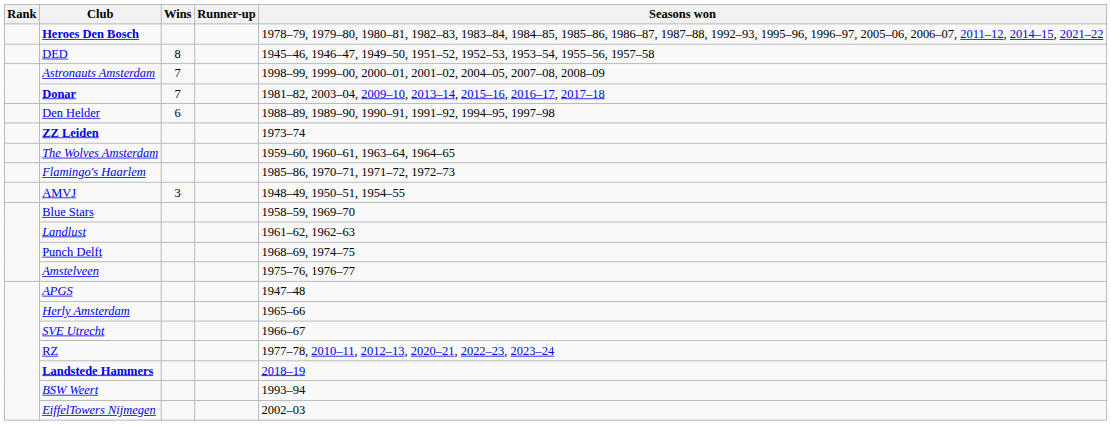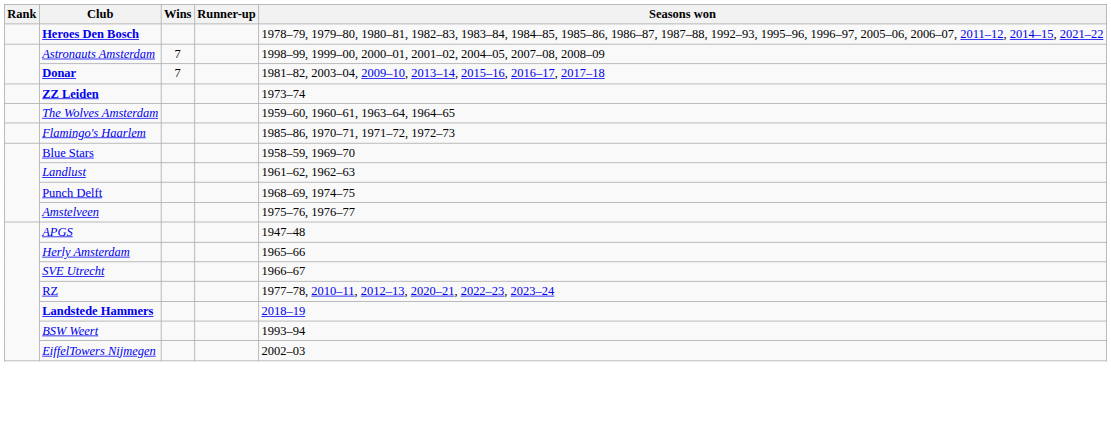 <table class="wikitable sortable plainrowheaders" style="text-align:left">
 <tr>
 <th>Rank</th>
 <th scope="col">Club</th>
 <th scope="col">Wins</th>
 <th>Runner-up</th>
 <th scope="col">Seasons won</th>
 </tr>
 <tr>
 <td></td>
 <td scope="row"><strong><a href='#'>Heroes Den Bosch</a> </strong></td>
 <td></td>
 <td></td>
 <td>1978–79, 1979–80, 1980–81, 1982–83, 1983–84, 1984–85, 1985–86, 1986–87, 1987–88, 1992–93, 1995–96, 1996–97, 2005–06, 2006–07, <a href='#'>2011–12</a>, <a href='#'>2014–15</a>, <a href='#'>2021–22</a></td>
 </tr>
 <tr>
-<td></td>
-<td scope="row"><a href='#'>DED</a></td>
-<td align="center">8</td>
-<td></td>
-<td>1945–46, 1946–47, 1949–50, 1951–52, 1952–53, 1953–54, 1955–56, 1957–58</td>
-</tr>
-<tr>
 <td rowspan="2"></td>
 <td scope="row"><a href='#'><em>Astronauts Amsterdam</em></a></td>
 <td align="center">7</td>
 <td></td>
 <td>1998–99, 1999–00, 2000–01, 2001–02, 2004–05, 2007–08, 2008–09</td>
 </tr>
 <tr>
 <td scope="row"><strong><a href='#'>Donar</a></strong></td>
 <td align="center">7</td>
 <td></td>
 <td>1981–82, 2003–04, <a href='#'>2009–10</a>, <a href='#'>2013–14</a>, <a href='#'>2015–16</a>, <a href='#'>2016–17</a>, <a href='#'>2017–18</a></td>
-</tr>
-<tr>
-<td></td>
-<td scope="row"><a href='#'>Den Helder</a></td>
-<td align="center">6</td>
-<td></td>
-<td>1988–89, 1989–90, 1990–91, 1991–92, 1994–95, 1997–98</td>
 </tr>
 <tr>
 <td></td>
 <td scope="row"><strong><a href='#'>ZZ Leiden</a></strong></td>
 <td></td>
 <td></td>
 <td>1973–74</td>
 </tr>
 <tr>
 <td></td>
 <td scope="row"><em><a href='#'>The Wolves Amsterdam</a></em></td>
 <td></td>
 <td></td>
 <td>1959–60, 1960–61, 1963–64, 1964–65</td>
 </tr>
 <tr>
 <td></td>
 <td scope="row"><em><a href='#'>Flamingo's Haarlem</a></em></td>
 <td></td>
 <td></td>
 <td>1985–86, 1970–71, 1971–72, 1972–73</td>
-</tr>
-<tr>
-<td></td>
-<td scope="row"><a href='#'>AMVJ</a></td>
-<td align="center">3</td>
-<td></td>
-<td>1948–49, 1950–51, 1954–55</td>
 </tr>
 <tr>
 <td rowspan="4"></td>
 <td scope="row"><a href='#'>Blue Stars</a></td>
 <td></td>
 <td></td>
 <td>1958–59, 1969–70</td>
 </tr>
 <tr>
 <td scope="row"><em><a href='#'>Landlust</a></em></td>
 <td></td>
 <td></td>
 <td>1961–62, 1962–63</td>
 </tr>
 <tr>
 <td scope="row"><a href='#'>Punch Delft</a></td>
 <td></td>
 <td></td>
 <td>1968–69, 1974–75</td>
 </tr>
 <tr>
 <td scope="row"><a href='#'><em>Amstelveen</em></a></td>
 <td></td>
 <td></td>
 <td>1975–76, 1976–77</td>
 </tr>
 <tr>
 <td rowspan="7"></td>
 <td scope="row"><em><a href='#'>APGS</a></em></td>
 <td></td>
 <td></td>
 <td>1947–48</td>
 </tr>
 <tr>
 <td scope="row"><em><a href='#'>Herly Amsterdam</a></em></td>
 <td></td>
 <td></td>
 <td>1965–66</td>
 </tr>
 <tr>
 <td scope="row"><em><a href='#'>SVE Utrecht</a></em></td>
 <td></td>
 <td></td>
 <td>1966–67</td>
 </tr>
 <tr>
 <td scope="row"><a href='#'>RZ</a></td>
 <td></td>
 <td></td>
 <td>1977–78, <a href='#'>2010–11</a>, <a href='#'>2012–13</a>, <a href='#'>2020–21</a>, <a href='#'>2022–23</a>, <a href='#'>2023–24</a></td>
 </tr>
 <tr>
 <td scope="row"><strong><a href='#'>Landstede Hammers</a></strong></td>
 <td></td>
 <td></td>
 <td><a href='#'>2018–19</a></td>
 </tr>
 <tr>
 <td scope="row"><em><a href='#'>BSW Weert</a></em></td>
 <td></td>
 <td></td>
 <td>1993–94</td>
 </tr>
 <tr>
 <td scope="row"><em><a href='#'>EiffelTowers Nijmegen</a></em></td>
 <td></td>
 <td></td>
 <td>2002–03</td>
 </tr>
 </table>
